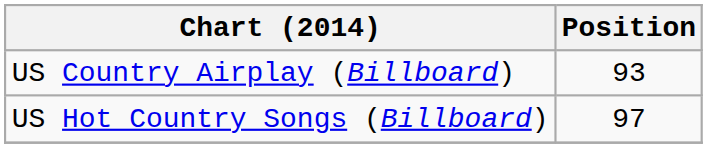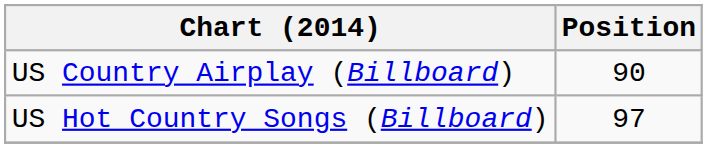 <table class="wikitable sortable">
 <tr>
 <th scope="col">Chart (2014)</th>
 <th scope="col">Position</th>
 </tr>
 <tr>
 <td>US <a href='#'>Country Airplay</a> (<em><a href='#'>Billboard</a></em>)</td>
-<td align="center">93</td>
+<td align="center">90</td>
 </tr>
 <tr>
 <td>US <a href='#'>Hot Country Songs</a> (<em><a href='#'>Billboard</a></em>)</td>
 <td align="center">97</td>
 </tr>
 <tr>
 </tr>
 </table>
